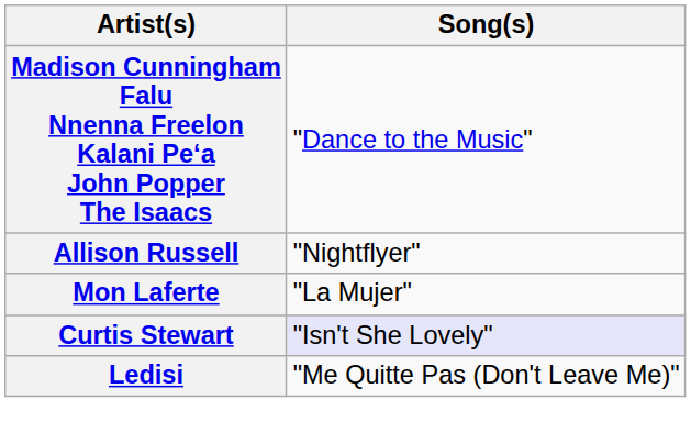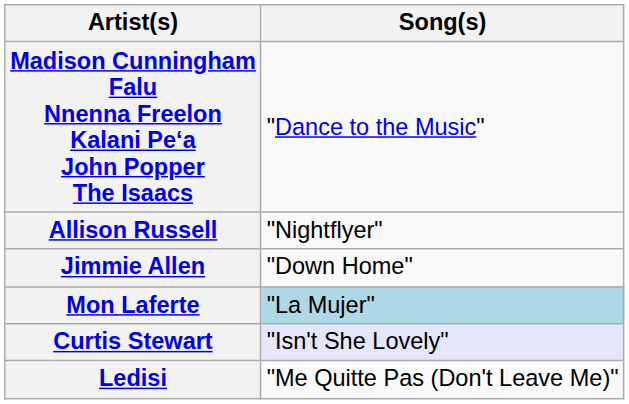 <table class="wikitable plainrowheaders">
 <tr>
 <th scope="col">Artist(s)</th>
 <th scope="col">Song(s)</th>
 </tr>
 <tr>
 <th scope="row"><a href='#'>Madison Cunningham</a><br><a href='#'>Falu</a><br><a href='#'>Nnenna Freelon</a><br><a href='#'>Kalani Peʻa</a><br><a href='#'>John Popper</a><br><a href='#'>The Isaacs</a></th>
 <td>"<a href='#'>Dance to the Music</a>"</td>
 </tr>
 <tr>
 <th scope="row"><a href='#'>Allison Russell</a></th>
 <td>"Nightflyer"</td>
 </tr>
 <tr>
+<th scope="row"><a href='#'>Jimmie Allen</a></th>
+<td>"Down Home"</td>
+</tr>
+<tr>
 <th scope="row"><a href='#'>Mon Laferte</a></th>
-<td>"La Mujer"</td>
+<td style="background: lightblue;">"La Mujer"</td>
 </tr>
 <tr>
 <th scope="row"><a href='#'>Curtis Stewart</a></th>
 <td style="background: lavender;">"Isn't She Lovely"</td>
 </tr>
 <tr>
 <th scope="row"><a href='#'>Ledisi</a></th>
 <td>"Me Quitte Pas (Don't Leave Me)"</td>
 </tr>
 </table>
